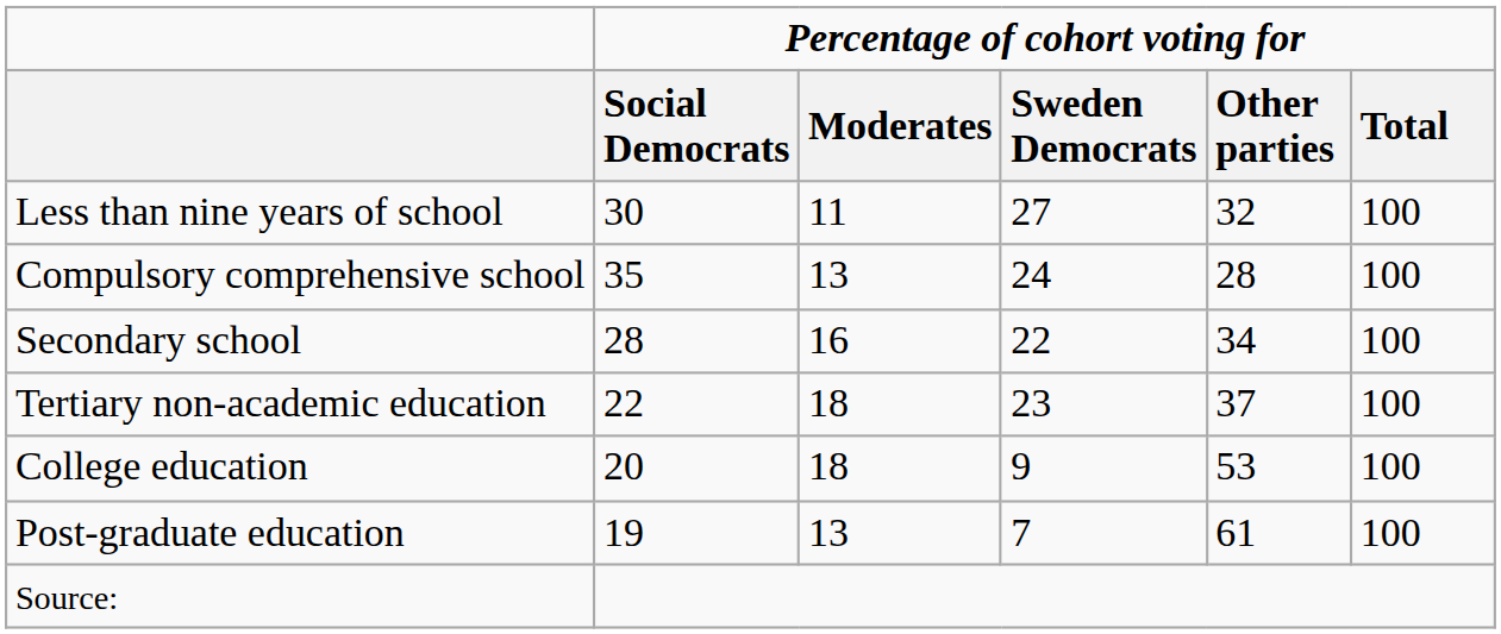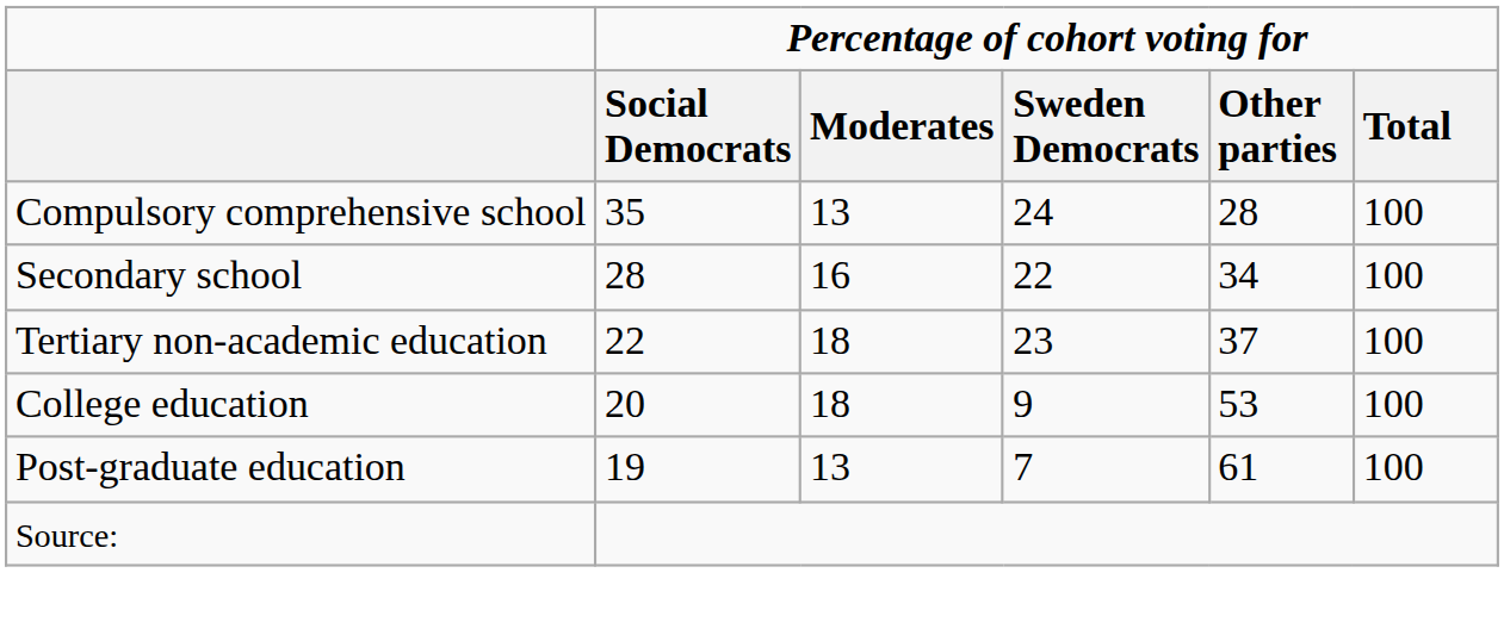 <table style="float:left;"  class="wikitable">
 <tr>
 <td></td>
 <td colspan=5 style="text-align:center;"><strong><em>Percentage of cohort voting for</em></strong></td>
 </tr>
 <tr>
 <th></th>
 <th style="text-align:left; width:50px;">Social Democrats</th>
 <th style="text-align:left; width:50px;">Moderates</th>
 <th style="text-align:left; width:50px;">Sweden Democrats</th>
 <th style="text-align:left; width:50px;">Other parties</th>
 <th style="text-align:left; width:50px;">Total</th>
-</tr>
-<tr>
-<td>Less than nine years of school</td>
-<td>30</td>
-<td>11</td>
-<td>27</td>
-<td>32</td>
-<td>100</td>
 </tr>
 <tr>
 <td>Compulsory comprehensive school</td>
 <td>35</td>
 <td>13</td>
 <td>24</td>
 <td>28</td>
 <td>100</td>
 </tr>
 <tr>
 <td>Secondary school</td>
 <td>28</td>
 <td>16</td>
 <td>22</td>
 <td>34</td>
 <td>100</td>
 </tr>
 <tr>
 <td>Tertiary non-academic education</td>
 <td>22</td>
 <td>18</td>
 <td>23</td>
 <td>37</td>
 <td>100</td>
 </tr>
 <tr>
 <td>College education</td>
 <td>20</td>
 <td>18</td>
 <td>9</td>
 <td>53</td>
 <td>100</td>
 </tr>
 <tr>
 <td>Post-graduate education</td>
 <td>19</td>
 <td>13</td>
 <td>7</td>
 <td>61</td>
 <td>100</td>
 </tr>
 <tr>
 <td><small>Source:</small></td>
 <td colspan=5></td>
 </tr>
 </table>
